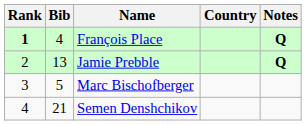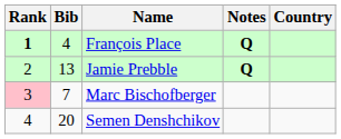 <table class="wikitable" style="text-align:center;">
 <tr>
 <th>Rank</th>
 <th>Bib</th>
 <th>Name</th>
+<th>Notes</th>
 <th>Country</th>
-<th>Notes</th>
 </tr>
 <tr bgcolor="#ccffcc">
 <td><strong>1</strong></td>
 <td>4</td>
 <td align=left><a href='#'>François Place</a></td>
+<td><strong>Q</strong></td>
 <td align=left></td>
-<td><strong>Q</strong></td>
 </tr>
 <tr bgcolor="#ccffcc">
 <td>2</td>
 <td>13</td>
 <td align=left><a href='#'>Jamie Prebble</a></td>
+<td><strong>Q</strong></td>
 <td align=left></td>
-<td><strong>Q</strong></td>
 </tr>
 <tr>
-<td>3</td>
-<td>5</td>
+<td style="background: pink;">3</td>
+<td>7</td>
 <td align=left><a href='#'>Marc Bischofberger</a></td>
+<td></td>
 <td align=left></td>
-<td></td>
 </tr>
 <tr>
 <td>4</td>
-<td>21</td>
+<td>20</td>
 <td align=left><a href='#'>Semen Denshchikov</a></td>
+<td></td>
 <td align=left></td>
-<td></td>
 </tr>
 </table>
